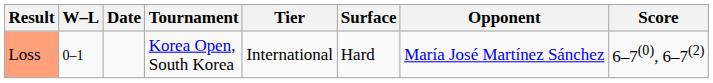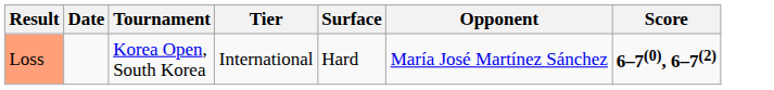 <table class="sortable wikitable">
 <tr>
 <th>Result</th>
-<th>W–L</th>
 <th>Date</th>
 <th>Tournament</th>
 <th>Tier</th>
 <th>Surface</th>
 <th>Opponent</th>
 <th>Score</th>
 </tr>
 <tr>
 <td style="background:#ffa07a;">Loss</td>
-<td><small>0–1</small></td>
 <td><a href='#'></a></td>
 <td><a href='#'>Korea Open</a>, <br>South Korea</td>
 <td>International</td>
 <td>Hard</td>
 <td> <a href='#'>María José Martínez Sánchez</a></td>
-<td>6–7<sup>(0)</sup>, 6–7<sup>(2)</sup></td>
+<td><strong>6–7<sup>(0)</sup>, 6–7<sup>(2)</sup></strong></td>
 </tr>
 </table>
